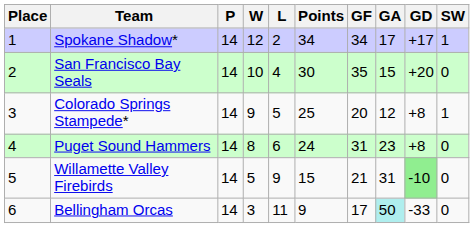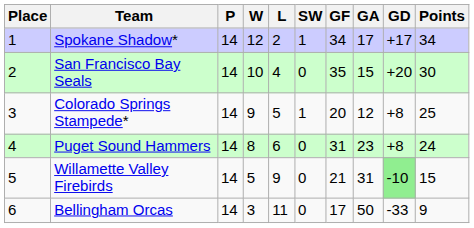 <table class="wikitable">
 <tr>
 <th>Place</th>
 <th width="170">Team</th>
 <th width="20">P</th>
 <th width="20">W</th>
 <th width="20">L</th>
-<th>Points</th>
+<th width="20">SW</th>
 <th width="20">GF</th>
 <th width="20">GA</th>
 <th width="25">GD</th>
-<th width="20">SW</th>
+<th>Points</th>
 </tr>
 <tr bgcolor=#ccccff>
 <td>1</td>
 <td><a href='#'>Spokane Shadow</a>*</td>
 <td>14</td>
 <td>12</td>
 <td>2</td>
-<td>34</td>
+<td>1</td>
 <td>34</td>
 <td>17</td>
 <td>+17</td>
-<td>1</td>
+<td>34</td>
 </tr>
 <tr bgcolor=#ccffcc>
 <td>2</td>
 <td><a href='#'>San Francisco Bay Seals</a></td>
 <td>14</td>
 <td>10</td>
 <td>4</td>
-<td>30</td>
+<td>0</td>
 <td>35</td>
 <td>15</td>
 <td>+20</td>
-<td>0</td>
+<td>30</td>
 </tr>
 <tr>
 <td>3</td>
 <td><a href='#'>Colorado Springs Stampede</a>*</td>
 <td>14</td>
 <td>9</td>
 <td>5</td>
-<td>25</td>
+<td>1</td>
 <td>20</td>
 <td>12</td>
 <td>+8</td>
-<td>1</td>
+<td>25</td>
 </tr>
 <tr bgcolor=#ccffcc>
 <td>4</td>
 <td><a href='#'>Puget Sound Hammers</a></td>
 <td>14</td>
 <td>8</td>
 <td>6</td>
-<td>24</td>
+<td>0</td>
 <td>31</td>
 <td>23</td>
 <td>+8</td>
-<td>0</td>
+<td>24</td>
 </tr>
 <tr>
 <td>5</td>
 <td><a href='#'>Willamette Valley Firebirds</a></td>
 <td>14</td>
 <td>5</td>
 <td>9</td>
-<td>15</td>
+<td>0</td>
 <td>21</td>
 <td>31</td>
 <td style="background: lightgreen;">-10</td>
-<td>0</td>
+<td>15</td>
 </tr>
 <tr>
 <td>6</td>
 <td><a href='#'>Bellingham Orcas</a></td>
 <td>14</td>
 <td>3</td>
 <td>11</td>
+<td>0</td>
+<td>17</td>
+<td>50</td>
+<td>-33</td>
 <td>9</td>
-<td>17</td>
-<td style="background: paleturquoise;">50</td>
-<td>-33</td>
-<td>0</td>
 </tr>
 </table>
